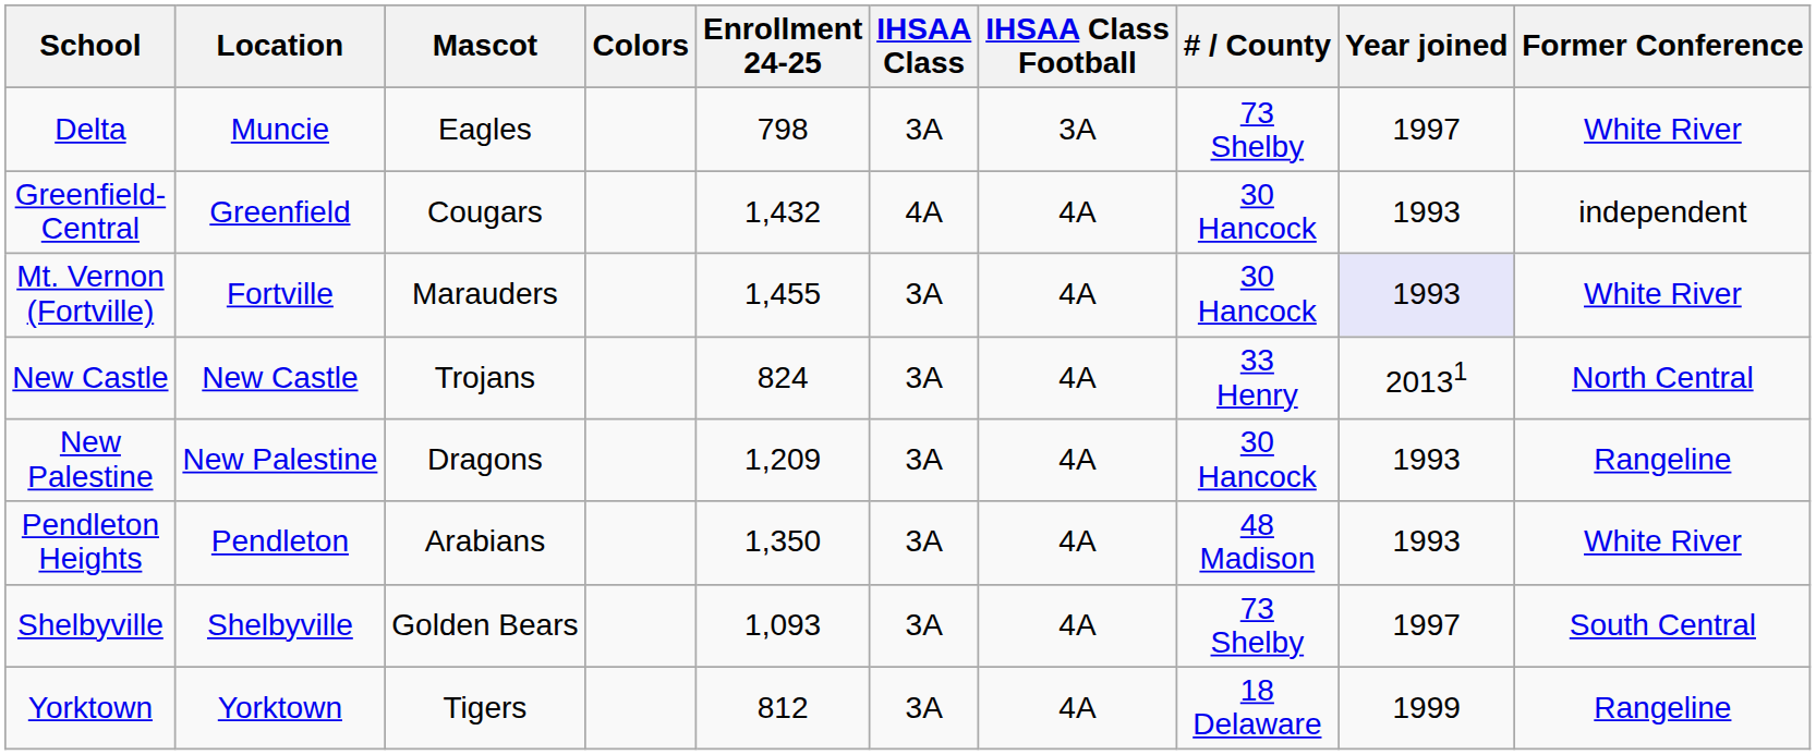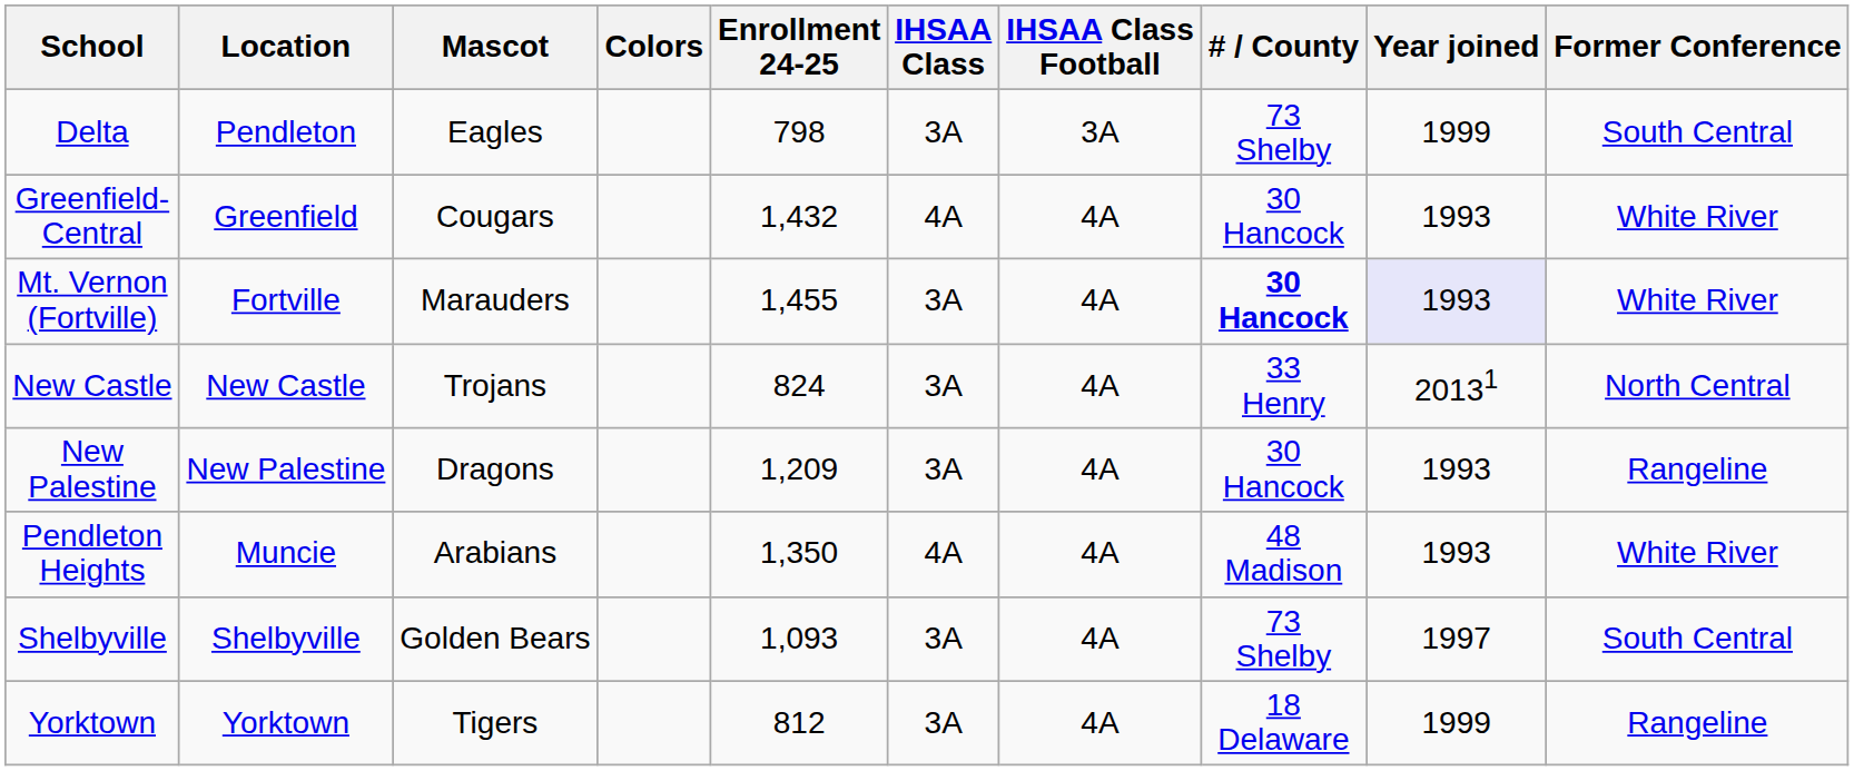 <table class="wikitable" style="text-align:center;">
 <tr>
 <th>School</th>
 <th>Location</th>
 <th>Mascot</th>
 <th>Colors</th>
 <th>Enrollment  <br> 24-25</th>
 <th><a href='#'>IHSAA</a> <br> Class </th>
 <th><a href='#'>IHSAA</a> Class <br> Football </th>
 <th># / County</th>
 <th>Year joined</th>
 <th>Former Conference</th>
 </tr>
 <tr>
 <td><a href='#'>Delta</a></td>
-<td><a href='#'>Muncie</a></td>
+<td><a href='#'>Pendleton</a></td>
 <td>Eagles</td>
 <td>  </td>
 <td>798</td>
 <td>3A</td>
 <td>3A</td>
 <td><a href='#'>73 <br> Shelby</a></td>
-<td>1997</td>
-<td><a href='#'>White River</a></td>
+<td>1999</td>
+<td><a href='#'>South Central</a></td>
 </tr>
 <tr>
 <td><a href='#'>Greenfield- <br> Central</a></td>
 <td><a href='#'>Greenfield</a></td>
 <td>Cougars</td>
 <td>  </td>
 <td>1,432</td>
 <td>4A</td>
 <td>4A</td>
 <td><a href='#'>30 <br> Hancock</a></td>
 <td>1993</td>
-<td>independent</td>
+<td><a href='#'>White River</a></td>
 </tr>
 <tr>
 <td><a href='#'>Mt. Vernon<br>(Fortville)</a></td>
 <td><a href='#'>Fortville</a></td>
 <td>Marauders</td>
 <td>  </td>
 <td>1,455</td>
 <td>3A</td>
 <td>4A</td>
-<td><a href='#'>30 <br> Hancock</a></td>
+<td><strong><a href='#'>30 <br> Hancock</a></strong></td>
 <td style="background: lavender;">1993</td>
 <td><a href='#'>White River</a></td>
 </tr>
 <tr>
 <td><a href='#'>New Castle</a></td>
 <td><a href='#'>New Castle</a></td>
 <td>Trojans</td>
 <td> </td>
 <td>824</td>
 <td>3A</td>
 <td>4A</td>
 <td><a href='#'>33 <br> Henry</a></td>
 <td>2013<sup>1</sup></td>
 <td><a href='#'>North Central</a></td>
 </tr>
 <tr>
 <td><a href='#'>New <br> Palestine</a></td>
 <td><a href='#'>New Palestine</a></td>
 <td>Dragons</td>
 <td> </td>
 <td>1,209</td>
 <td>3A</td>
 <td>4A</td>
 <td><a href='#'>30 <br> Hancock</a></td>
 <td>1993</td>
 <td><a href='#'>Rangeline</a></td>
 </tr>
 <tr>
 <td><a href='#'>Pendleton <br> Heights</a></td>
-<td><a href='#'>Pendleton</a></td>
+<td><a href='#'>Muncie</a></td>
 <td>Arabians</td>
 <td> </td>
 <td>1,350</td>
-<td>3A</td>
+<td>4A</td>
 <td>4A</td>
 <td><a href='#'>48 <br> Madison</a></td>
 <td>1993</td>
 <td><a href='#'>White River</a></td>
 </tr>
 <tr>
 <td><a href='#'>Shelbyville</a></td>
 <td><a href='#'>Shelbyville</a></td>
 <td>Golden Bears</td>
 <td>  </td>
 <td>1,093</td>
 <td>3A</td>
 <td>4A</td>
 <td><a href='#'>73 <br> Shelby</a></td>
 <td>1997</td>
 <td><a href='#'>South Central</a></td>
 </tr>
 <tr>
 <td><a href='#'>Yorktown</a></td>
 <td><a href='#'>Yorktown</a></td>
 <td>Tigers</td>
 <td>  </td>
 <td>812</td>
 <td>3A</td>
 <td>4A</td>
 <td><a href='#'>18 <br> Delaware</a></td>
 <td>1999</td>
 <td><a href='#'>Rangeline</a></td>
 </tr>
 </table>
